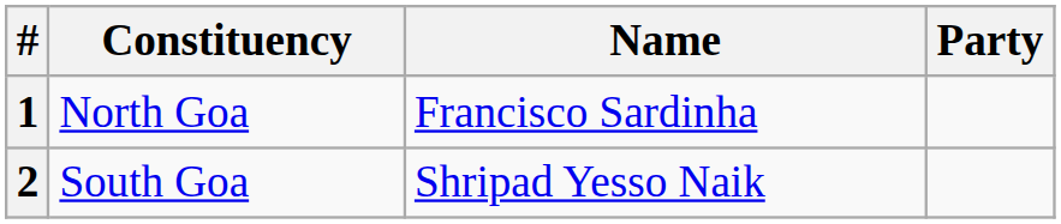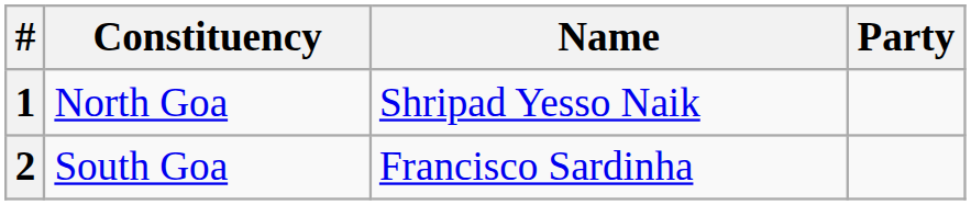 <table class="wikitable sortable">
 <tr>
 <th>#</th>
 <th style="width:120px">Constituency</th>
 <th style="width:180px">Name</th>
 <th colspan=2>Party</th>
 </tr>
 <tr>
 <th>1</th>
 <td><a href='#'>North Goa</a></td>
-<td><a href='#'>Francisco Sardinha</a></td>
+<td><a href='#'>Shripad Yesso Naik</a></td>
 <td></td>
 </tr>
 <tr>
 <th>2</th>
 <td><a href='#'>South Goa</a></td>
-<td><a href='#'>Shripad Yesso Naik</a></td>
+<td><a href='#'>Francisco Sardinha</a></td>
 <td></td>
 </tr>
 </table>
